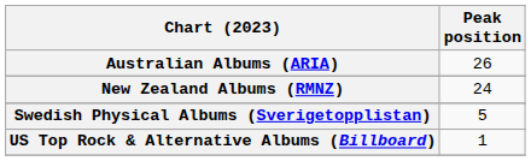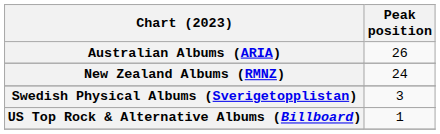 <table class="wikitable sortable plainrowheaders" style="text-align:center">
 <tr>
 <th scope="col">Chart (2023)</th>
 <th scope="col">Peak<br>position</th>
 </tr>
 <tr>
 <th scope="row">Australian Albums (<a href='#'>ARIA</a>)</th>
 <td>26</td>
 </tr>
 <tr>
 </tr>
 <tr>
 </tr>
 <tr>
 </tr>
 <tr>
 </tr>
 <tr>
 </tr>
 <tr>
 <th scope="row">New Zealand Albums (<a href='#'>RMNZ</a>)</th>
 <td>24</td>
 </tr>
 <tr>
 </tr>
 <tr>
 <th scope="row">Swedish Physical Albums (<a href='#'>Sverigetopplistan</a>)</th>
-<td>5</td>
+<td>3</td>
 </tr>
 <tr>
 </tr>
 <tr>
 </tr>
 <tr>
 </tr>
 <tr>
 </tr>
 <tr>
 <th scope="row">US Top Rock & Alternative Albums (<em><a href='#'>Billboard</a></em>)</th>
 <td>1</td>
 </tr>
 <tr>
 </tr>
 </table>
